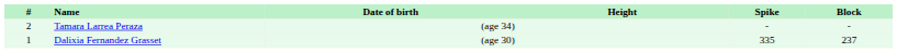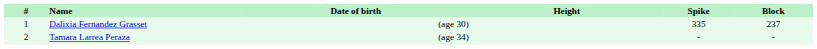 <table border=0 cellpadding=2 cellspacing=0  |- bgcolor=#FFECCE style="text-align:center; font-size:90%;" width=100%>
 <tr bgcolor=#BBF0C9>
 <th width=5%>#</th>
 <th width=22% align=left>Name</th>
 <th width=26%>Date of birth</th>
 <th width=22%>Height</th>
 <th width=8%>Spike</th>
 <th width=9%>Block</th>
 </tr>
 <tr bgcolor=#E7FAEC>
+<td>1</td>
+<td align=left><a href='#'>Dalixia Fernandez Grasset</a></td>
+<td align=right> (age 30)</td>
+<td></td>
+<td>335</td>
+<td>237</td>
+</tr>
+<tr bgcolor=#E7FAEC>
 <td>2</td>
 <td align=left><a href='#'>Tamara Larrea Peraza</a></td>
 <td align=right> (age 34)</td>
 <td></td>
 <td>-</td>
 <td>-</td>
 </tr>
-<tr bgcolor=#E7FAEC>
-<td>1</td>
-<td align=left><a href='#'>Dalixia Fernandez Grasset</a></td>
-<td align=right> (age 30)</td>
-<td></td>
-<td>335</td>
-<td>237</td>
-</tr>
 </table>
